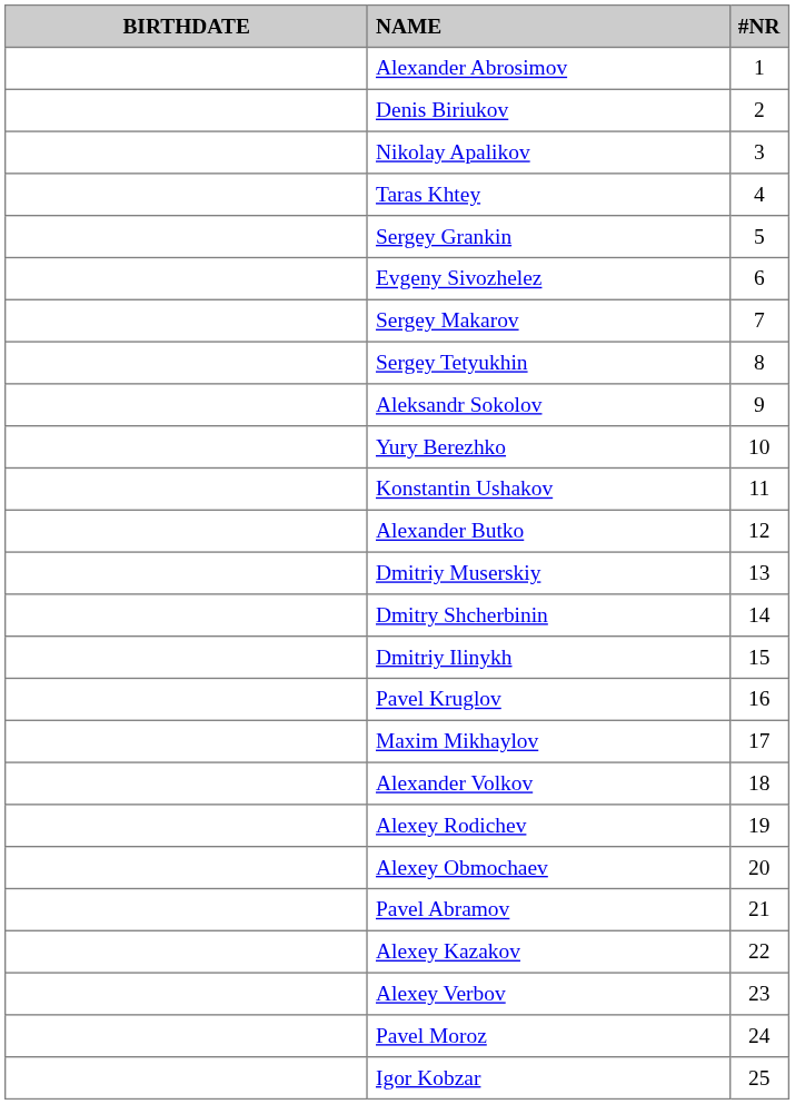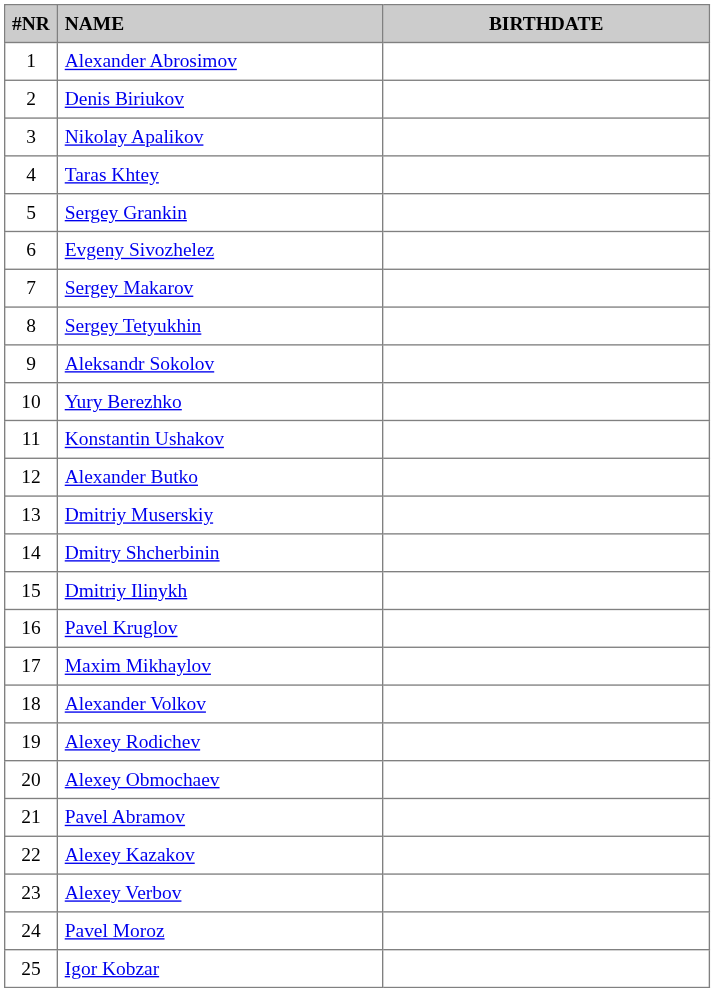 <table border="1" cellspacing="2" cellpadding="5" style="border-collapse: collapse; font-size: 90%;">
 <tr style="background:#ccc;">
+<th>#NR</th>
+<th style="text-align:left; width:16em;">NAME</th>
 <th style="text-align:center; width:16em;">BIRTHDATE</th>
-<th style="text-align:left; width:16em;">NAME</th>
-<th>#NR</th>
 </tr>
 <tr>
+<td style=text-align:center;>1</td>
+<td><a href='#'>Alexander Abrosimov</a></td>
 <td align=center></td>
-<td><a href='#'>Alexander Abrosimov</a></td>
-<td style=text-align:center;>1</td>
 </tr>
 <tr>
+<td style=text-align:center;>2</td>
+<td><a href='#'>Denis Biriukov</a></td>
 <td align=center></td>
-<td><a href='#'>Denis Biriukov</a></td>
-<td style=text-align:center;>2</td>
 </tr>
 <tr>
+<td style=text-align:center;>3</td>
+<td><a href='#'>Nikolay Apalikov</a></td>
 <td align=center></td>
-<td><a href='#'>Nikolay Apalikov</a></td>
-<td style=text-align:center;>3</td>
 </tr>
 <tr>
+<td style=text-align:center;>4</td>
+<td><a href='#'>Taras Khtey</a></td>
 <td align=center></td>
-<td><a href='#'>Taras Khtey</a></td>
-<td style=text-align:center;>4</td>
 </tr>
 <tr>
+<td style=text-align:center;>5</td>
+<td><a href='#'>Sergey Grankin</a></td>
 <td align=center></td>
-<td><a href='#'>Sergey Grankin</a></td>
-<td style=text-align:center;>5</td>
 </tr>
 <tr>
+<td style=text-align:center;>6</td>
+<td><a href='#'>Evgeny Sivozhelez</a></td>
 <td align=center></td>
-<td><a href='#'>Evgeny Sivozhelez</a></td>
-<td style=text-align:center;>6</td>
 </tr>
 <tr>
+<td style=text-align:center;>7</td>
+<td><a href='#'>Sergey Makarov</a></td>
 <td align=center></td>
-<td><a href='#'>Sergey Makarov</a></td>
-<td style=text-align:center;>7</td>
 </tr>
 <tr>
+<td style=text-align:center;>8</td>
+<td><a href='#'>Sergey Tetyukhin</a></td>
 <td align=center></td>
-<td><a href='#'>Sergey Tetyukhin</a></td>
-<td style=text-align:center;>8</td>
 </tr>
 <tr>
+<td style=text-align:center;>9</td>
+<td><a href='#'>Aleksandr Sokolov</a></td>
 <td align=center></td>
-<td><a href='#'>Aleksandr Sokolov</a></td>
-<td style=text-align:center;>9</td>
 </tr>
 <tr>
+<td style=text-align:center;>10</td>
+<td><a href='#'>Yury Berezhko</a></td>
 <td align=center></td>
-<td><a href='#'>Yury Berezhko</a></td>
-<td style=text-align:center;>10</td>
 </tr>
 <tr>
+<td style=text-align:center;>11</td>
+<td><a href='#'>Konstantin Ushakov</a></td>
 <td align=center></td>
-<td><a href='#'>Konstantin Ushakov</a></td>
-<td style=text-align:center;>11</td>
 </tr>
 <tr>
+<td style=text-align:center;>12</td>
+<td><a href='#'>Alexander Butko</a></td>
 <td align=center></td>
-<td><a href='#'>Alexander Butko</a></td>
-<td style=text-align:center;>12</td>
 </tr>
 <tr>
+<td style=text-align:center;>13</td>
+<td><a href='#'>Dmitriy Muserskiy</a></td>
 <td align=center></td>
-<td><a href='#'>Dmitriy Muserskiy</a></td>
-<td style=text-align:center;>13</td>
 </tr>
 <tr>
+<td style=text-align:center;>14</td>
+<td><a href='#'>Dmitry Shcherbinin</a></td>
 <td align=center></td>
-<td><a href='#'>Dmitry Shcherbinin</a></td>
-<td style=text-align:center;>14</td>
 </tr>
 <tr>
+<td style=text-align:center;>15</td>
+<td><a href='#'>Dmitriy Ilinykh</a></td>
 <td align=center></td>
-<td><a href='#'>Dmitriy Ilinykh</a></td>
-<td style=text-align:center;>15</td>
 </tr>
 <tr>
+<td style=text-align:center;>16</td>
+<td><a href='#'>Pavel Kruglov</a></td>
 <td align=center></td>
-<td><a href='#'>Pavel Kruglov</a></td>
-<td style=text-align:center;>16</td>
 </tr>
 <tr>
+<td style=text-align:center;>17</td>
+<td><a href='#'>Maxim Mikhaylov</a></td>
 <td align=center></td>
-<td><a href='#'>Maxim Mikhaylov</a></td>
-<td style=text-align:center;>17</td>
 </tr>
 <tr>
+<td style=text-align:center;>18</td>
+<td><a href='#'>Alexander Volkov</a></td>
 <td align=center></td>
-<td><a href='#'>Alexander Volkov</a></td>
-<td style=text-align:center;>18</td>
 </tr>
 <tr>
+<td style=text-align:center;>19</td>
+<td><a href='#'>Alexey Rodichev</a></td>
 <td align=center></td>
-<td><a href='#'>Alexey Rodichev</a></td>
-<td style=text-align:center;>19</td>
 </tr>
 <tr>
+<td style=text-align:center;>20</td>
+<td><a href='#'>Alexey Obmochaev</a></td>
 <td align=center></td>
-<td><a href='#'>Alexey Obmochaev</a></td>
-<td style=text-align:center;>20</td>
 </tr>
 <tr>
+<td style=text-align:center;>21</td>
+<td><a href='#'>Pavel Abramov</a></td>
 <td align=center></td>
-<td><a href='#'>Pavel Abramov</a></td>
-<td style=text-align:center;>21</td>
 </tr>
 <tr>
+<td style=text-align:center;>22</td>
+<td><a href='#'>Alexey Kazakov</a></td>
 <td align=center></td>
-<td><a href='#'>Alexey Kazakov</a></td>
-<td style=text-align:center;>22</td>
 </tr>
 <tr>
+<td style=text-align:center;>23</td>
+<td><a href='#'>Alexey Verbov</a></td>
 <td align=center></td>
-<td><a href='#'>Alexey Verbov</a></td>
-<td style=text-align:center;>23</td>
 </tr>
 <tr>
+<td style=text-align:center;>24</td>
+<td><a href='#'>Pavel Moroz</a></td>
 <td align=center></td>
-<td><a href='#'>Pavel Moroz</a></td>
-<td style=text-align:center;>24</td>
 </tr>
 <tr>
+<td style=text-align:center;>25</td>
+<td><a href='#'>Igor Kobzar</a></td>
 <td align=center></td>
-<td><a href='#'>Igor Kobzar</a></td>
-<td style=text-align:center;>25</td>
 </tr>
 </table>
